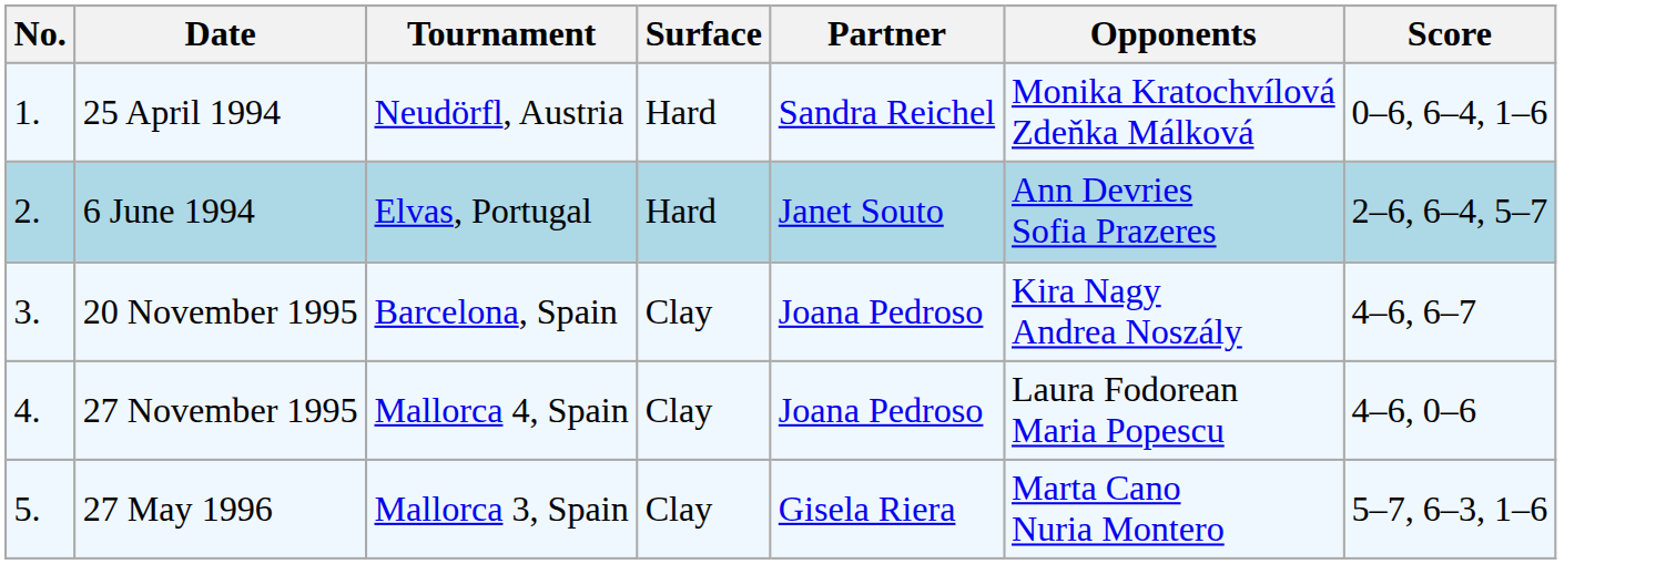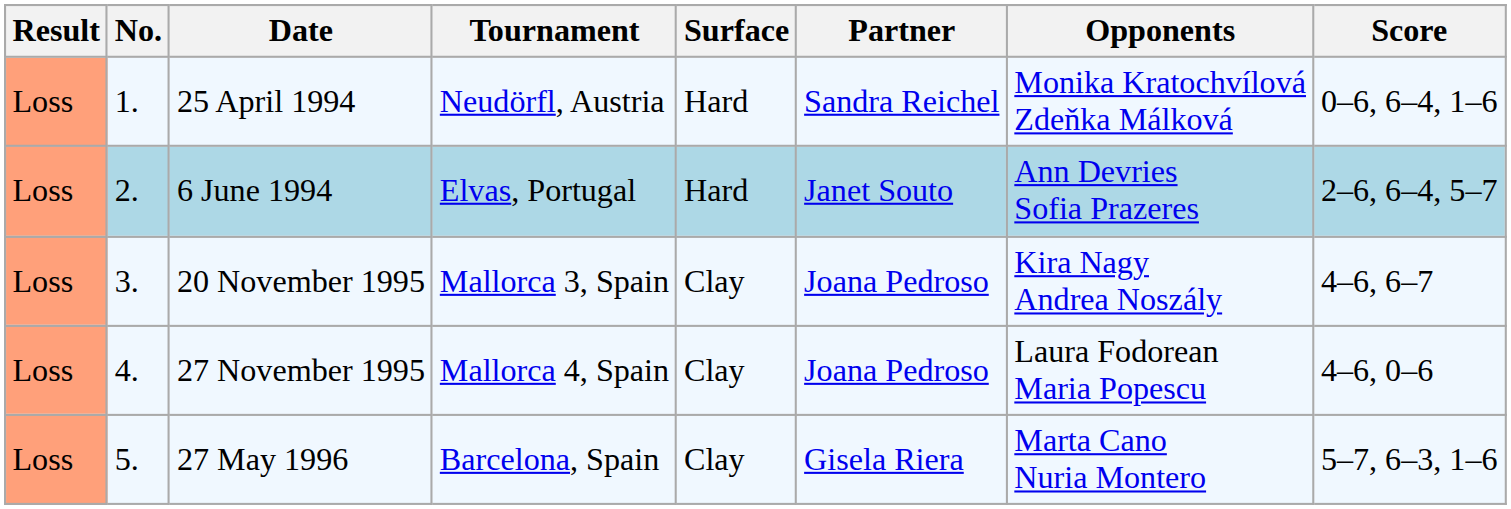 <table class="sortable wikitable" style=font-size:97%>
 <tr>
+<th>Result</th>
 <th>No.</th>
 <th>Date</th>
 <th>Tournament</th>
 <th>Surface</th>
 <th>Partner</th>
 <th>Opponents</th>
 <th>Score</th>
 </tr>
 <tr style="background:#f0f8ff;">
+<td style="background:#ffa07a;">Loss</td>
 <td>1.</td>
 <td>25 April 1994</td>
 <td><a href='#'>Neudörfl</a>, Austria</td>
 <td>Hard</td>
 <td> <a href='#'>Sandra Reichel</a></td>
 <td> <a href='#'>Monika Kratochvílová</a> <br>  <a href='#'>Zdeňka Málková</a></td>
 <td>0–6, 6–4, 1–6</td>
 </tr>
 <tr style="background:lightblue;">
+<td style="background:#ffa07a;">Loss</td>
 <td>2.</td>
 <td>6 June 1994</td>
 <td><a href='#'>Elvas</a>, Portugal</td>
 <td>Hard</td>
 <td> <a href='#'>Janet Souto</a></td>
 <td> <a href='#'>Ann Devries</a> <br>  <a href='#'>Sofia Prazeres</a></td>
 <td>2–6, 6–4, 5–7</td>
 </tr>
 <tr style="background:#f0f8ff;">
+<td style="background:#ffa07a;">Loss</td>
 <td>3.</td>
 <td>20 November 1995</td>
-<td><a href='#'>Barcelona</a>, Spain</td>
+<td><a href='#'>Mallorca</a> 3, Spain</td>
 <td>Clay</td>
 <td> <a href='#'>Joana Pedroso</a></td>
 <td> <a href='#'>Kira Nagy</a> <br>  <a href='#'>Andrea Noszály</a></td>
 <td>4–6, 6–7</td>
 </tr>
 <tr style="background:#f0f8ff;">
+<td style="background:#ffa07a;">Loss</td>
 <td>4.</td>
 <td>27 November 1995</td>
 <td><a href='#'>Mallorca</a> 4, Spain</td>
 <td>Clay</td>
 <td> <a href='#'>Joana Pedroso</a></td>
 <td> Laura Fodorean <br>  <a href='#'>Maria Popescu</a></td>
 <td>4–6, 0–6</td>
 </tr>
 <tr style="background:#f0f8ff;">
+<td style="background:#ffa07a;">Loss</td>
 <td>5.</td>
 <td>27 May 1996</td>
-<td><a href='#'>Mallorca</a> 3, Spain</td>
+<td><a href='#'>Barcelona</a>, Spain</td>
 <td>Clay</td>
 <td> <a href='#'>Gisela Riera</a></td>
 <td> <a href='#'>Marta Cano</a> <br>  <a href='#'>Nuria Montero</a></td>
 <td>5–7, 6–3, 1–6</td>
 </tr>
 </table>
